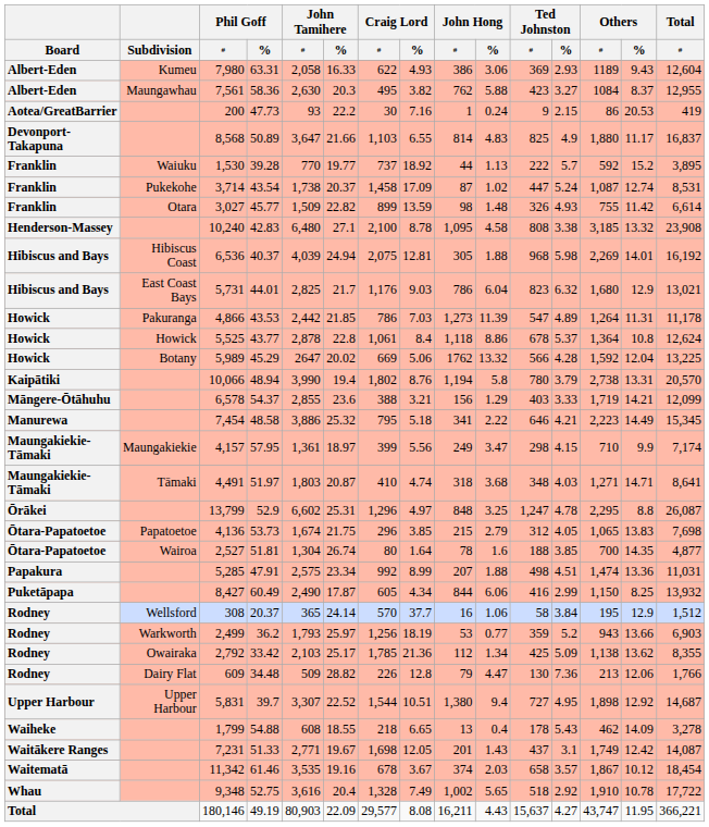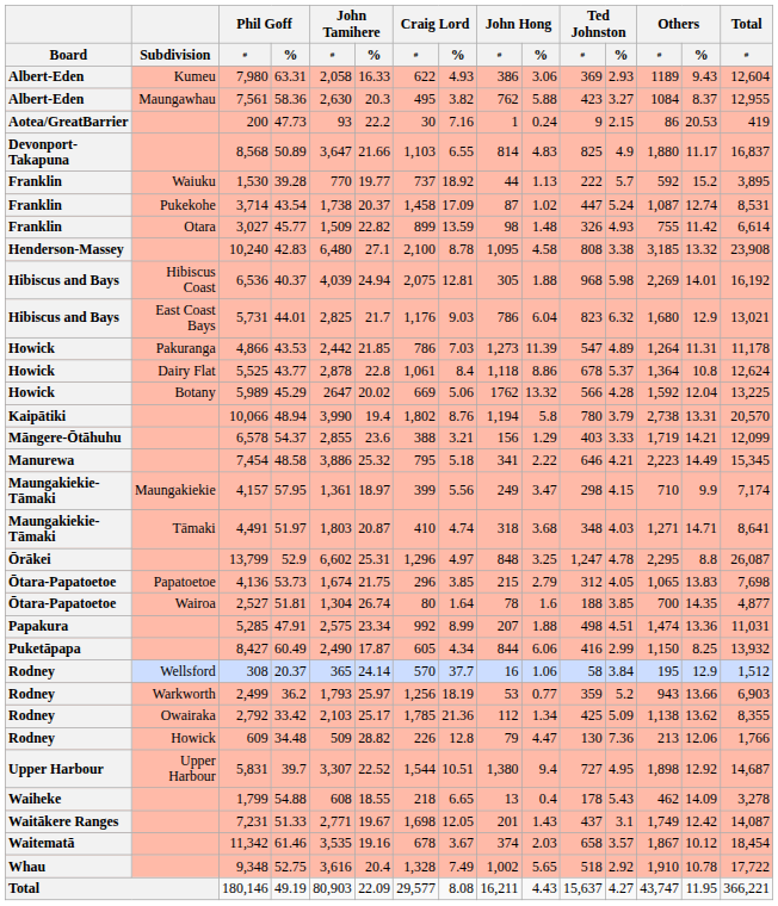 <table class="wikitable sortable" style="text-align:right;">
 <tr>
 <th></th>
 <th></th>
 <th scope="col" align=center colspan=2>Phil Goff</th>
 <th scope="col" align=center colspan=2>John Tamihere</th>
 <th scope="col" align=center colspan=2>Craig Lord</th>
 <th scope="col" align=center colspan=2>John Hong</th>
 <th scope="col" align=center colspan=2>Ted Johnston</th>
 <th scope="col" align=center colspan=2>Others</th>
 <th scope="col" align=center colspan=2>Total</th>
 </tr>
 <tr>
 <th scope="col" align=center>Board</th>
 <th scope="col" align=center>Subdivision</th>
 <th scope="col" style="text-align:center; font-size: 60%" data-sort-type="number">#</th>
 <th scope="col" align=center data-sort-type="number">%</th>
 <th scope="col" style="text-align:center; font-size: 60%" data-sort-type="number">#</th>
 <th scope="col" align=center data-sort-type="number">%</th>
 <th scope="col" style="text-align:center; font-size: 60%" data-sort-type="number">#</th>
 <th scope="col" align=center data-sort-type="number">%</th>
 <th scope="col" style="text-align:center; font-size: 60%" data-sort-type="number">#</th>
 <th scope="col" align=center data-sort-type="number">%</th>
 <th scope="col" style="text-align:center; font-size: 60%" data-sort-type="number">#</th>
 <th scope="col" align=center data-sort-type="number">%</th>
 <th scope="col" style="text-align:center; font-size: 60%" data-sort-type="number">#</th>
 <th scope="col" align=center data-sort-type="number">%</th>
 <th scope="col" style="text-align:center; font-size: 60%" data-sort-type="number">#</th>
 </tr>
 <tr bgcolor="#FFBAA8">
 <th scope="row" style="text-align:left;">Albert-Eden</th>
 <td>Kumeu</td>
 <td>7,980</td>
 <td>63.31</td>
 <td>2,058</td>
 <td>16.33</td>
 <td>622</td>
 <td>4.93</td>
 <td>386</td>
 <td>3.06</td>
 <td>369</td>
 <td>2.93</td>
 <td>1189</td>
 <td>9.43</td>
 <td>12,604</td>
 </tr>
 <tr bgcolor="#FFBAA8">
 <th scope="row" style="text-align:left;">Albert-Eden</th>
 <td>Maungawhau</td>
 <td>7,561</td>
 <td>58.36</td>
 <td>2,630</td>
 <td>20.3</td>
 <td>495</td>
 <td>3.82</td>
 <td>762</td>
 <td>5.88</td>
 <td>423</td>
 <td>3.27</td>
 <td>1084</td>
 <td>8.37</td>
 <td>12,955</td>
 </tr>
 <tr bgcolor="#FFBAA8">
 <th scope="row" style="text-align:left;">Aotea/GreatBarrier</th>
 <td></td>
 <td>200</td>
 <td>47.73</td>
 <td>93</td>
 <td>22.2</td>
 <td>30</td>
 <td>7.16</td>
 <td>1</td>
 <td>0.24</td>
 <td>9</td>
 <td>2.15</td>
 <td>86</td>
 <td>20.53</td>
 <td>419</td>
 </tr>
 <tr bgcolor="#FFBAA8">
 <th scope="row" style="text-align:left;">Devonport-Takapuna</th>
 <td></td>
 <td>8,568</td>
 <td>50.89</td>
 <td>3,647</td>
 <td>21.66</td>
 <td>1,103</td>
 <td>6.55</td>
 <td>814</td>
 <td>4.83</td>
 <td>825</td>
 <td>4.9</td>
 <td>1,880</td>
 <td>11.17</td>
 <td>16,837</td>
 </tr>
 <tr bgcolor="#FFBAA8">
 <th scope="row" style="text-align:left;">Franklin</th>
 <td>Waiuku</td>
 <td>1,530</td>
 <td>39.28</td>
 <td>770</td>
 <td>19.77</td>
 <td>737</td>
 <td>18.92</td>
 <td>44</td>
 <td>1.13</td>
 <td>222</td>
 <td>5.7</td>
 <td>592</td>
 <td>15.2</td>
 <td>3,895</td>
 </tr>
 <tr bgcolor="#FFBAA8">
 <th scope="row" style="text-align:left;">Franklin</th>
 <td>Pukekohe</td>
 <td>3,714</td>
 <td>43.54</td>
 <td>1,738</td>
 <td>20.37</td>
 <td>1,458</td>
 <td>17.09</td>
 <td>87</td>
 <td>1.02</td>
 <td>447</td>
 <td>5.24</td>
 <td>1,087</td>
 <td>12.74</td>
 <td>8,531</td>
 </tr>
 <tr bgcolor="#FFBAA8">
 <th scope="row" style="text-align:left;">Franklin</th>
 <td>Otara</td>
 <td>3,027</td>
 <td>45.77</td>
 <td>1,509</td>
 <td>22.82</td>
 <td>899</td>
 <td>13.59</td>
 <td>98</td>
 <td>1.48</td>
 <td>326</td>
 <td>4.93</td>
 <td>755</td>
 <td>11.42</td>
 <td>6,614</td>
 </tr>
 <tr bgcolor="#FFBAA8">
 <th scope="row" style="text-align:left;">Henderson-Massey</th>
 <td></td>
 <td>10,240</td>
 <td>42.83</td>
 <td>6,480</td>
 <td>27.1</td>
 <td>2,100</td>
 <td>8.78</td>
 <td>1,095</td>
 <td>4.58</td>
 <td>808</td>
 <td>3.38</td>
 <td>3,185</td>
 <td>13.32</td>
 <td>23,908</td>
 </tr>
 <tr bgcolor="#FFBAA8">
 <th scope="row" style="text-align:left;">Hibiscus and Bays</th>
 <td>Hibiscus Coast</td>
 <td>6,536</td>
 <td>40.37</td>
 <td>4,039</td>
 <td>24.94</td>
 <td>2,075</td>
 <td>12.81</td>
 <td>305</td>
 <td>1.88</td>
 <td>968</td>
 <td>5.98</td>
 <td>2,269</td>
 <td>14.01</td>
 <td>16,192</td>
 </tr>
 <tr bgcolor="#FFBAA8">
 <th scope="row" style="text-align:left;">Hibiscus and Bays</th>
 <td>East Coast Bays</td>
 <td>5,731</td>
 <td>44.01</td>
 <td>2,825</td>
 <td>21.7</td>
 <td>1,176</td>
 <td>9.03</td>
 <td>786</td>
 <td>6.04</td>
 <td>823</td>
 <td>6.32</td>
 <td>1,680</td>
 <td>12.9</td>
 <td>13,021</td>
 </tr>
 <tr bgcolor="#FFBAA8">
 <th scope="row" style="text-align:left;">Howick</th>
 <td>Pakuranga</td>
 <td>4,866</td>
 <td>43.53</td>
 <td>2,442</td>
 <td>21.85</td>
 <td>786</td>
 <td>7.03</td>
 <td>1,273</td>
 <td>11.39</td>
 <td>547</td>
 <td>4.89</td>
 <td>1,264</td>
 <td>11.31</td>
 <td>11,178</td>
 </tr>
 <tr bgcolor="#FFBAA8">
 <th scope="row" style="text-align:left;">Howick</th>
-<td>Howick</td>
+<td>Dairy Flat</td>
 <td>5,525</td>
 <td>43.77</td>
 <td>2,878</td>
 <td>22.8</td>
 <td>1,061</td>
 <td>8.4</td>
 <td>1,118</td>
 <td>8.86</td>
 <td>678</td>
 <td>5.37</td>
 <td>1,364</td>
 <td>10.8</td>
 <td>12,624</td>
 </tr>
 <tr bgcolor="#FFBAA8">
 <th scope="row" style="text-align:left;">Howick</th>
 <td>Botany</td>
 <td>5,989</td>
 <td>45.29</td>
 <td>2647</td>
 <td>20.02</td>
 <td>669</td>
 <td>5.06</td>
 <td>1762</td>
 <td>13.32</td>
 <td>566</td>
 <td>4.28</td>
 <td>1,592</td>
 <td>12.04</td>
 <td>13,225</td>
 </tr>
 <tr bgcolor="#FFBAA8">
 <th scope="row" style="text-align:left;">Kaipātiki</th>
 <td></td>
 <td>10,066</td>
 <td>48.94</td>
 <td>3,990</td>
 <td>19.4</td>
 <td>1,802</td>
 <td>8.76</td>
 <td>1,194</td>
 <td>5.8</td>
 <td>780</td>
 <td>3.79</td>
 <td>2,738</td>
 <td>13.31</td>
 <td>20,570</td>
 </tr>
 <tr bgcolor="#FFBAA8">
 <th scope="row" style="text-align:left;">Māngere-Ōtāhuhu</th>
 <td></td>
 <td>6,578</td>
 <td>54.37</td>
 <td>2,855</td>
 <td>23.6</td>
 <td>388</td>
 <td>3.21</td>
 <td>156</td>
 <td>1.29</td>
 <td>403</td>
 <td>3.33</td>
 <td>1,719</td>
 <td>14.21</td>
 <td>12,099</td>
 </tr>
 <tr bgcolor="#FFBAA8">
 <th scope="row" style="text-align:left;">Manurewa</th>
 <td></td>
 <td>7,454</td>
 <td>48.58</td>
 <td>3,886</td>
 <td>25.32</td>
 <td>795</td>
 <td>5.18</td>
 <td>341</td>
 <td>2.22</td>
 <td>646</td>
 <td>4.21</td>
 <td>2,223</td>
 <td>14.49</td>
 <td>15,345</td>
 </tr>
 <tr bgcolor="#FFBAA8">
 <th scope="row" style="text-align:left;">Maungakiekie-Tāmaki</th>
 <td>Maungakiekie</td>
 <td>4,157</td>
 <td>57.95</td>
 <td>1,361</td>
 <td>18.97</td>
 <td>399</td>
 <td>5.56</td>
 <td>249</td>
 <td>3.47</td>
 <td>298</td>
 <td>4.15</td>
 <td>710</td>
 <td>9.9</td>
 <td>7,174</td>
 </tr>
 <tr bgcolor="#FFBAA8">
 <th scope="row" style="text-align:left;">Maungakiekie-Tāmaki</th>
 <td>Tāmaki</td>
 <td>4,491</td>
 <td>51.97</td>
 <td>1,803</td>
 <td>20.87</td>
 <td>410</td>
 <td>4.74</td>
 <td>318</td>
 <td>3.68</td>
 <td>348</td>
 <td>4.03</td>
 <td>1,271</td>
 <td>14.71</td>
 <td>8,641</td>
 </tr>
 <tr bgcolor="#FFBAA8">
 <th scope="row" style="text-align:left;">Ōrākei</th>
 <td></td>
 <td>13,799</td>
 <td>52.9</td>
 <td>6,602</td>
 <td>25.31</td>
 <td>1,296</td>
 <td>4.97</td>
 <td>848</td>
 <td>3.25</td>
 <td>1,247</td>
 <td>4.78</td>
 <td>2,295</td>
 <td>8.8</td>
 <td>26,087</td>
 </tr>
 <tr bgcolor="#FFBAA8">
 <th scope="row" style="text-align:left;">Ōtara-Papatoetoe</th>
 <td>Papatoetoe</td>
 <td>4,136</td>
 <td>53.73</td>
 <td>1,674</td>
 <td>21.75</td>
 <td>296</td>
 <td>3.85</td>
 <td>215</td>
 <td>2.79</td>
 <td>312</td>
 <td>4.05</td>
 <td>1,065</td>
 <td>13.83</td>
 <td>7,698</td>
 </tr>
 <tr bgcolor="#FFBAA8">
 <th scope="row" style="text-align:left;">Ōtara-Papatoetoe</th>
 <td>Wairoa</td>
 <td>2,527</td>
 <td>51.81</td>
 <td>1,304</td>
 <td>26.74</td>
 <td>80</td>
 <td>1.64</td>
 <td>78</td>
 <td>1.6</td>
 <td>188</td>
 <td>3.85</td>
 <td>700</td>
 <td>14.35</td>
 <td>4,877</td>
 </tr>
 <tr bgcolor="#FFBAA8">
 <th scope="row" style="text-align:left;">Papakura</th>
 <td></td>
 <td>5,285</td>
 <td>47.91</td>
 <td>2,575</td>
 <td>23.34</td>
 <td>992</td>
 <td>8.99</td>
 <td>207</td>
 <td>1.88</td>
 <td>498</td>
 <td>4.51</td>
 <td>1,474</td>
 <td>13.36</td>
 <td>11,031</td>
 </tr>
 <tr bgcolor="#FFBAA8">
 <th scope="row" style="text-align:left;">Puketāpapa</th>
 <td></td>
 <td>8,427</td>
 <td>60.49</td>
 <td>2,490</td>
 <td>17.87</td>
 <td>605</td>
 <td>4.34</td>
 <td>844</td>
 <td>6.06</td>
 <td>416</td>
 <td>2.99</td>
 <td>1,150</td>
 <td>8.25</td>
 <td>13,932</td>
 </tr>
 <tr bgcolor="#CCDDFF">
 <th scope="row" style="text-align:left;">Rodney</th>
 <td>Wellsford</td>
 <td>308</td>
 <td>20.37</td>
 <td>365</td>
 <td>24.14</td>
 <td>570</td>
 <td>37.7</td>
 <td>16</td>
 <td>1.06</td>
 <td>58</td>
 <td>3.84</td>
 <td>195</td>
 <td>12.9</td>
 <td>1,512</td>
 </tr>
 <tr bgcolor="#FFBAA8">
 <th scope="row" style="text-align:left;">Rodney</th>
 <td>Warkworth</td>
 <td>2,499</td>
 <td>36.2</td>
 <td>1,793</td>
 <td>25.97</td>
 <td>1,256</td>
 <td>18.19</td>
 <td>53</td>
 <td>0.77</td>
 <td>359</td>
 <td>5.2</td>
 <td>943</td>
 <td>13.66</td>
 <td>6,903</td>
 </tr>
 <tr bgcolor="#FFBAA8">
 <th scope="row" style="text-align:left;">Rodney</th>
 <td>Owairaka</td>
 <td>2,792</td>
 <td>33.42</td>
 <td>2,103</td>
 <td>25.17</td>
 <td>1,785</td>
 <td>21.36</td>
 <td>112</td>
 <td>1.34</td>
 <td>425</td>
 <td>5.09</td>
 <td>1,138</td>
 <td>13.62</td>
 <td>8,355</td>
 </tr>
 <tr bgcolor="#FFBAA8">
 <th scope="row" style="text-align:left;">Rodney</th>
-<td>Dairy Flat</td>
+<td>Howick</td>
 <td>609</td>
 <td>34.48</td>
 <td>509</td>
 <td>28.82</td>
 <td>226</td>
 <td>12.8</td>
 <td>79</td>
 <td>4.47</td>
 <td>130</td>
 <td>7.36</td>
 <td>213</td>
 <td>12.06</td>
 <td>1,766</td>
 </tr>
 <tr bgcolor="#FFBAA8">
 <th scope="row" style="text-align:left;">Upper Harbour</th>
 <td>Upper Harbour</td>
 <td>5,831</td>
 <td>39.7</td>
 <td>3,307</td>
 <td>22.52</td>
 <td>1,544</td>
 <td>10.51</td>
 <td>1,380</td>
 <td>9.4</td>
 <td>727</td>
 <td>4.95</td>
 <td>1,898</td>
 <td>12.92</td>
 <td>14,687</td>
 </tr>
 <tr bgcolor="#FFBAA8">
 <th scope="row" style="text-align:left;">Waiheke</th>
 <td></td>
 <td>1,799</td>
 <td>54.88</td>
 <td>608</td>
 <td>18.55</td>
 <td>218</td>
 <td>6.65</td>
 <td>13</td>
 <td>0.4</td>
 <td>178</td>
 <td>5.43</td>
 <td>462</td>
 <td>14.09</td>
 <td>3,278</td>
 </tr>
 <tr bgcolor="#FFBAA8">
 <th scope="row" style="text-align:left;">Waitākere Ranges</th>
 <td></td>
 <td>7,231</td>
 <td>51.33</td>
 <td>2,771</td>
 <td>19.67</td>
 <td>1,698</td>
 <td>12.05</td>
 <td>201</td>
 <td>1.43</td>
 <td>437</td>
 <td>3.1</td>
 <td>1,749</td>
 <td>12.42</td>
 <td>14,087</td>
 </tr>
 <tr bgcolor="#FFBAA8">
 <th scope="row" style="text-align:left;">Waitematā</th>
 <td></td>
 <td>11,342</td>
 <td>61.46</td>
 <td>3,535</td>
 <td>19.16</td>
 <td>678</td>
 <td>3.67</td>
 <td>374</td>
 <td>2.03</td>
 <td>658</td>
 <td>3.57</td>
 <td>1,867</td>
 <td>10.12</td>
 <td>18,454</td>
 </tr>
 <tr bgcolor="#FFBAA8">
 <th scope="row" style="text-align:left;">Whau</th>
 <td></td>
 <td>9,348</td>
 <td>52.75</td>
 <td>3,616</td>
 <td>20.4</td>
 <td>1,328</td>
 <td>7.49</td>
 <td>1,002</td>
 <td>5.65</td>
 <td>518</td>
 <td>2.92</td>
 <td>1,910</td>
 <td>10.78</td>
 <td>17,722</td>
 </tr>
 <tr>
 <th scope="row" colspan="2" style="text-align:left;" data-sort-value="Z">Total</th>
 <td>180,146</td>
 <td>49.19</td>
 <td>80,903</td>
 <td>22.09</td>
 <td>29,577</td>
 <td>8.08</td>
 <td>16,211</td>
 <td>4.43</td>
 <td>15,637</td>
 <td>4.27</td>
 <td>43,747</td>
 <td>11.95</td>
 <td>366,221</td>
 </tr>
 </table>
